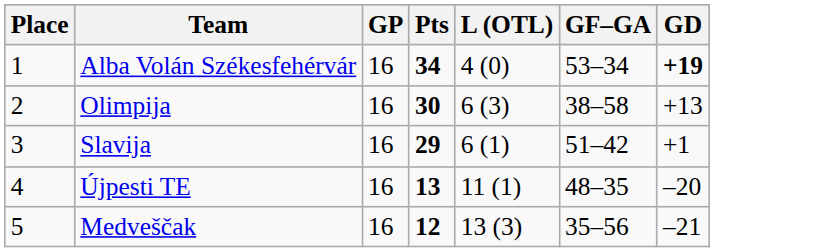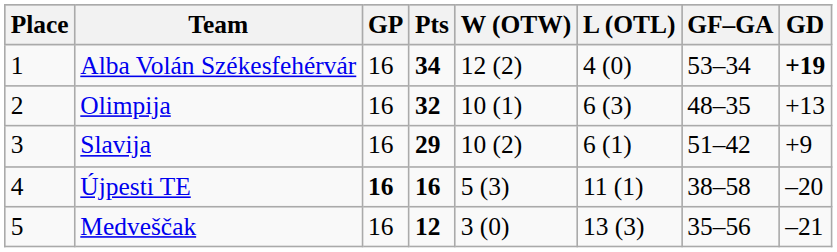 <table class="wikitable">
 <tr style="background-color:#c0c0c0;">
 <th>Place</th>
 <th>Team</th>
 <th>GP</th>
 <th>Pts</th>
+<th>W (OTW)</th>
 <th>L (OTL)</th>
 <th>GF–GA</th>
 <th>GD</th>
 </tr>
 <tr>
 <td>1</td>
 <td><a href='#'>Alba Volán Székesfehérvár</a></td>
 <td>16</td>
 <td><strong>34</strong></td>
+<td>12 (2)</td>
 <td>4 (0)</td>
 <td>53–34</td>
 <td><strong>+19</strong></td>
 </tr>
 <tr>
 <td>2</td>
 <td><a href='#'>Olimpija</a></td>
 <td>16</td>
-<td><strong>30</strong></td>
+<td><strong>32</strong></td>
+<td>10 (1)</td>
 <td>6 (3)</td>
-<td>38–58</td>
+<td>48–35</td>
 <td>+13</td>
 </tr>
 <tr>
 <td>3</td>
 <td><a href='#'>Slavija</a></td>
 <td>16</td>
 <td><strong>29</strong></td>
+<td>10 (2)</td>
 <td>6 (1)</td>
 <td>51–42</td>
-<td>+1</td>
+<td>+9</td>
 </tr>
 <tr>
 <td>4</td>
 <td><a href='#'>Újpesti TE</a></td>
-<td>16</td>
-<td><strong>13</strong></td>
+<td><strong>16</strong></td>
+<td><strong>16</strong></td>
+<td>5 (3)</td>
 <td>11 (1)</td>
-<td>48–35</td>
+<td>38–58</td>
 <td>–20</td>
 </tr>
 <tr>
 <td>5</td>
 <td><a href='#'>Medveščak</a></td>
 <td>16</td>
 <td><strong>12</strong></td>
+<td>3 (0)</td>
 <td>13 (3)</td>
 <td>35–56</td>
 <td>–21</td>
 </tr>
 </table>
